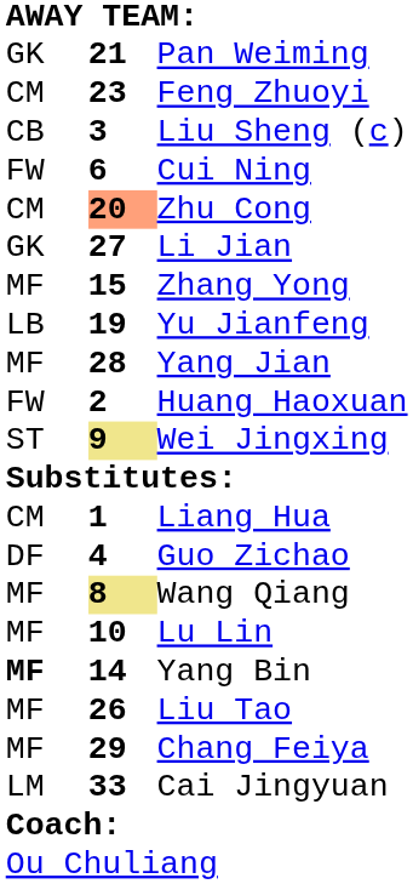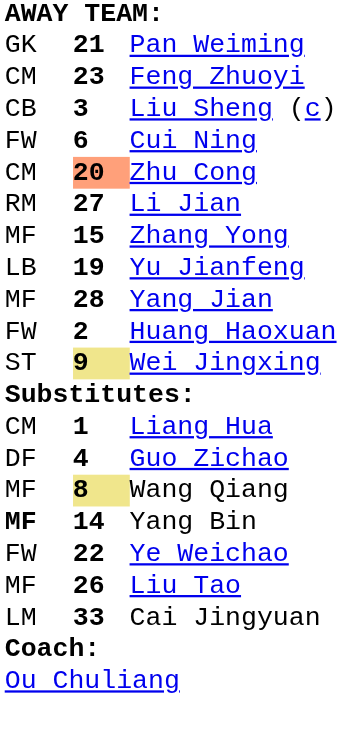 <table style="font-size: 90%" cellspacing="0" cellpadding="0" align=center>
 <tr>
 <td colspan="4"><strong>AWAY TEAM:</strong></td>
 </tr>
 <tr>
 <th width="30"></th>
 <th width="25"></th>
 </tr>
 <tr>
 <td>GK</td>
 <td><strong>21</strong></td>
 <td> <a href='#'>Pan Weiming</a></td>
 <td></td>
 <td></td>
 </tr>
 <tr>
 <td>CM</td>
 <td><strong>23</strong></td>
 <td> <a href='#'>Feng Zhuoyi</a></td>
 <td></td>
 <td></td>
 </tr>
 <tr>
 <td>CB</td>
 <td><strong>3</strong></td>
 <td> <a href='#'>Liu Sheng</a> (<a href='#'>c</a>)</td>
 <td></td>
 <td></td>
 </tr>
 <tr>
 <td>FW</td>
 <td><strong>6</strong></td>
 <td> <a href='#'>Cui Ning</a></td>
 <td></td>
 <td></td>
 </tr>
 <tr>
 <td>CM</td>
 <td style="background: lightsalmon;"><strong>20</strong></td>
 <td> <a href='#'>Zhu Cong</a></td>
 <td></td>
 <td></td>
 </tr>
 <tr>
-<td>GK</td>
+<td>RM</td>
 <td><strong>27</strong></td>
 <td> <a href='#'>Li Jian</a></td>
 <td></td>
 <td></td>
 </tr>
 <tr>
 <td>MF</td>
 <td><strong>15</strong></td>
 <td> <a href='#'>Zhang Yong</a></td>
 <td></td>
 <td></td>
 </tr>
 <tr>
 <td>LB</td>
 <td><strong>19</strong></td>
 <td> <a href='#'>Yu Jianfeng</a></td>
 <td></td>
 <td></td>
 </tr>
 <tr>
 <td>MF</td>
 <td><strong>28</strong></td>
 <td> <a href='#'>Yang Jian</a></td>
 <td></td>
 <td></td>
 </tr>
 <tr>
 <td>FW</td>
 <td><strong>2</strong></td>
 <td> <a href='#'>Huang Haoxuan</a></td>
 <td></td>
 <td></td>
 </tr>
 <tr>
 <td>ST</td>
 <td style="background: khaki;"><strong>9</strong></td>
 <td> <a href='#'>Wei Jingxing</a></td>
 <td></td>
 <td></td>
 </tr>
 <tr>
 <td colspan=4><strong>Substitutes:</strong></td>
 </tr>
 <tr>
 <td>CM</td>
 <td><strong>1</strong></td>
 <td> <a href='#'>Liang Hua</a></td>
 <td></td>
 <td></td>
 </tr>
 <tr>
 <td>DF</td>
 <td><strong>4</strong></td>
 <td> <a href='#'>Guo Zichao</a></td>
 <td></td>
 <td></td>
 </tr>
 <tr>
 <td>MF</td>
 <td style="background: khaki;"><strong>8</strong></td>
 <td> Wang Qiang</td>
 <td></td>
 <td></td>
 </tr>
 <tr>
-<td>MF</td>
-<td><strong>10</strong></td>
-<td> <a href='#'>Lu Lin</a></td>
-<td></td>
-<td></td>
-</tr>
-<tr>
 <td><strong>MF</strong></td>
 <td><strong>14</strong></td>
 <td> Yang Bin</td>
 <td></td>
 <td></td>
 </tr>
 <tr>
+<td>FW</td>
+<td><strong>22</strong></td>
+<td> <a href='#'>Ye Weichao</a></td>
+<td></td>
+<td> </td>
+</tr>
+<tr>
 <td>MF</td>
 <td><strong>26</strong></td>
 <td> <a href='#'>Liu Tao</a></td>
-<td></td>
-<td></td>
-</tr>
-<tr>
-<td>MF</td>
-<td><strong>29</strong></td>
-<td> <a href='#'>Chang Feiya</a></td>
 <td></td>
 <td></td>
 </tr>
 <tr>
 <td>LM</td>
 <td><strong>33</strong></td>
 <td> Cai Jingyuan</td>
 <td></td>
 <td></td>
 </tr>
 <tr>
 <td colspan=4><strong>Coach:</strong></td>
 </tr>
 <tr>
 <td colspan="4"> <a href='#'>Ou Chuliang</a></td>
 </tr>
 <tr>
 </tr>
 </table>
